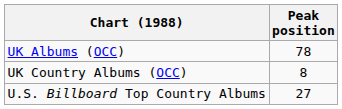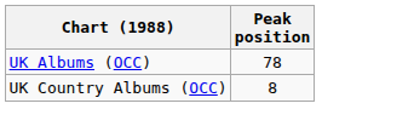 <table class="wikitable">
 <tr>
 <th>Chart (1988)</th>
 <th>Peak<br>position</th>
 </tr>
 <tr>
 <td><a href='#'>UK Albums</a> (<a href='#'>OCC</a>)</td>
 <td style="text-align:center;">78</td>
 </tr>
 <tr>
 <td>UK Country Albums (<a href='#'>OCC</a>)</td>
 <td style="text-align:center;">8</td>
 </tr>
-<tr>
-<td>U.S. <em>Billboard</em> Top Country Albums</td>
-<td align="center">27</td>
-</tr>
 </table>
